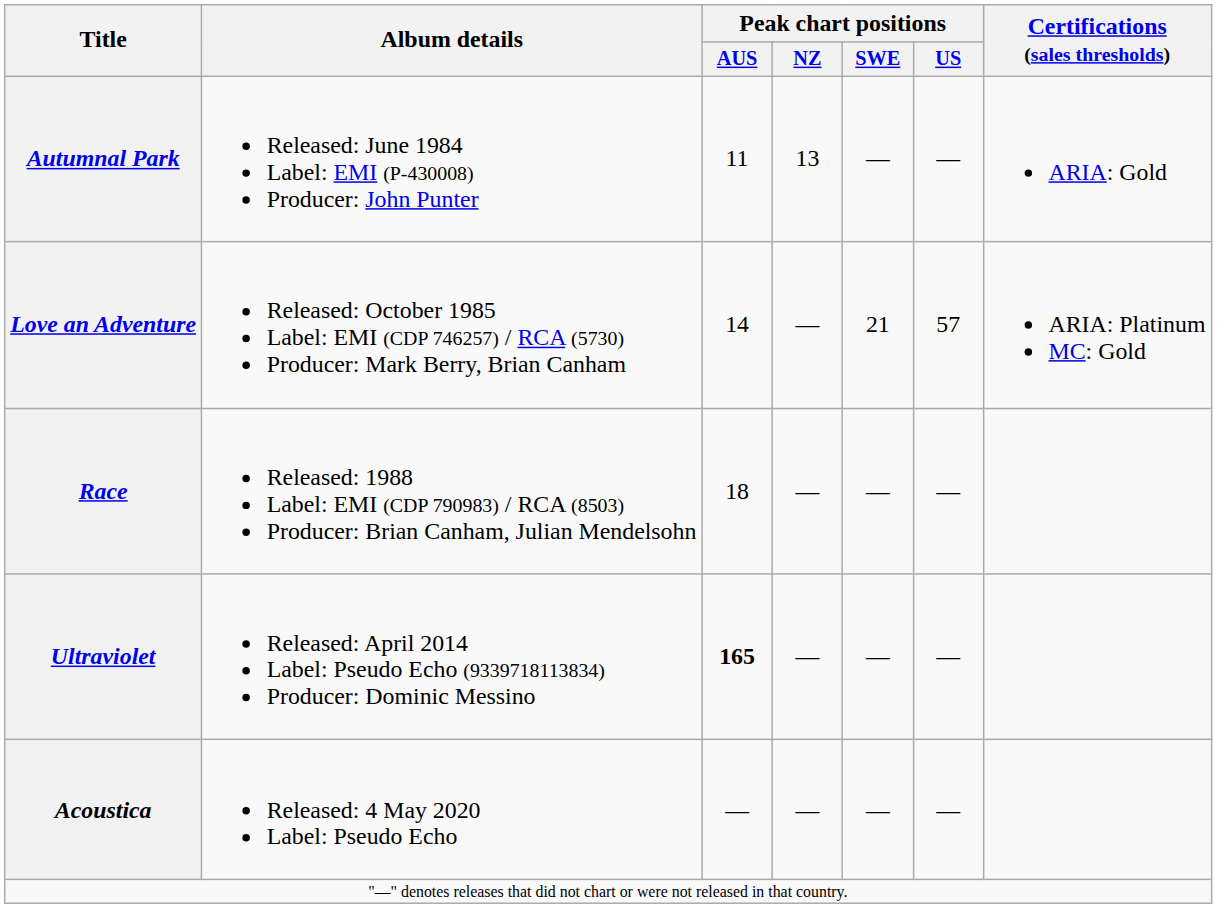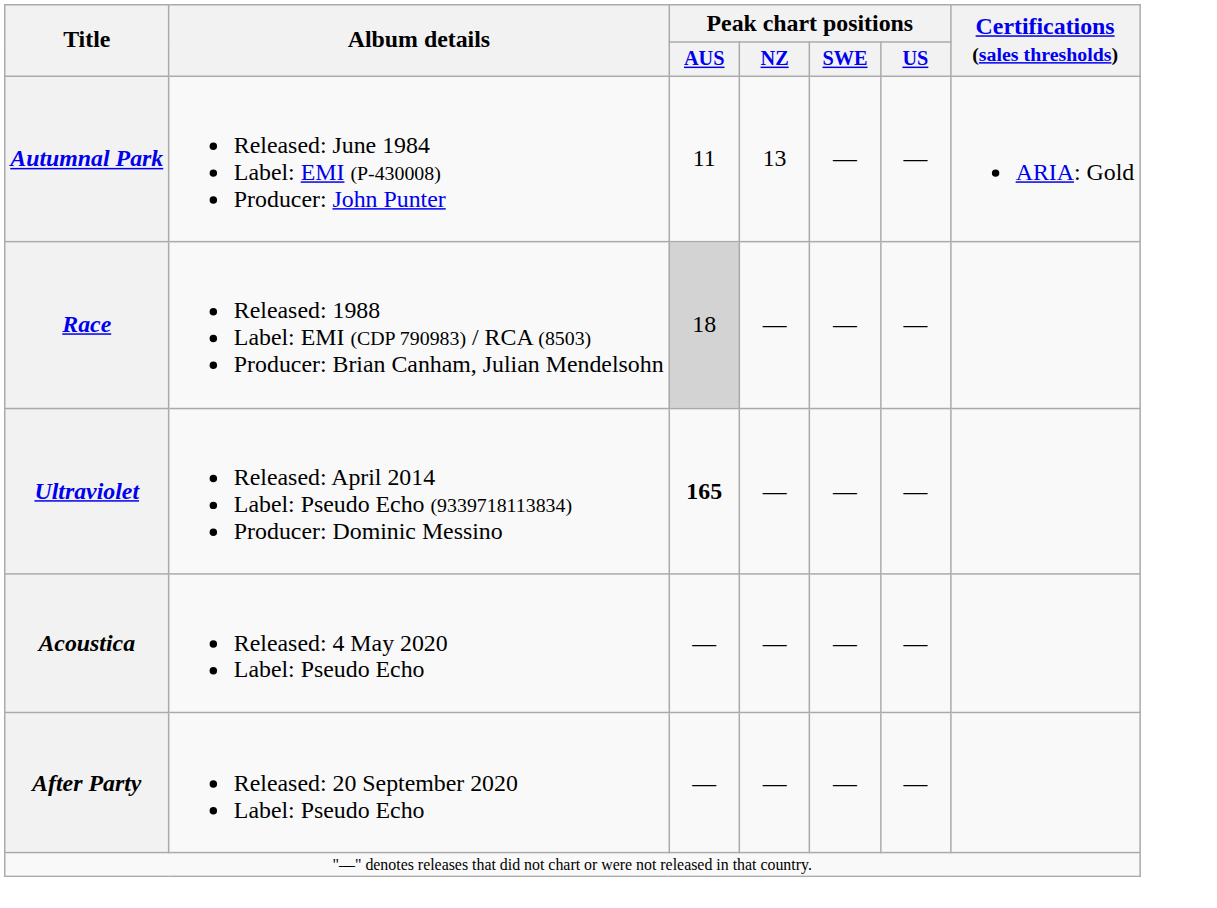 <table class="wikitable plainrowheaders">
 <tr>
 <th scope="col" rowspan="2">Title</th>
 <th scope="col" rowspan="2">Album details</th>
 <th scope="col" colspan="4">Peak chart positions</th>
 <th scope="col" rowspan="2"><a href='#'>Certifications</a><br><small>(<a href='#'>sales thresholds</a>)</small></th>
 </tr>
 <tr>
 <th style="width:3em;font-size:85%"><a href='#'>AUS</a><br></th>
 <th style="width:3em;font-size:85%"><a href='#'>NZ</a><br></th>
 <th style="width:3em;font-size:85%"><a href='#'>SWE</a><br></th>
 <th style="width:3em;font-size:85%"><a href='#'>US</a><br></th>
 </tr>
 <tr>
 <th scope="row"><em><a href='#'>Autumnal Park</a></em></th>
 <td><br><ul><li>Released: June 1984</li><li>Label: <a href='#'>EMI</a> <small>(P-430008)</small></li><li>Producer: <a href='#'>John Punter</a></li></ul></td>
 <td align="center">11</td>
 <td align="center">13</td>
 <td align="center">—</td>
 <td align="center">—</td>
 <td><br><ul><li><a href='#'>ARIA</a>: Gold</li></ul></td>
 </tr>
 <tr>
-<th scope="row"><em><a href='#'>Love an Adventure</a></em></th>
-<td><br><ul><li>Released: October 1985</li><li>Label: EMI <small>(CDP 746257)</small> / <a href='#'>RCA</a> <small>(5730)</small></li><li>Producer: Mark Berry,  Brian Canham</li></ul></td>
-<td align="center">14</td>
-<td align="center">—</td>
-<td align="center">21</td>
-<td align="center">57</td>
-<td><br><ul><li>ARIA: Platinum</li><li><a href='#'>MC</a>: Gold</li></ul></td>
-</tr>
-<tr>
 <th scope="row"><em><a href='#'>Race</a></em></th>
 <td><br><ul><li>Released: 1988</li><li>Label: EMI <small>(CDP 790983)</small> / RCA <small>(8503)</small></li><li>Producer: Brian Canham, Julian Mendelsohn</li></ul></td>
-<td align="center">18</td>
+<td align="center" style="background: lightgrey;">18</td>
 <td align="center">—</td>
 <td align="center">—</td>
 <td align="center">—</td>
 <td></td>
 </tr>
 <tr>
 <th scope="row"><em><a href='#'>Ultraviolet</a></em></th>
 <td><br><ul><li>Released: April 2014</li><li>Label: Pseudo Echo <small>(9339718113834)</small></li><li>Producer: Dominic Messino</li></ul></td>
 <td align="center"><strong>165</strong></td>
 <td align="center">—</td>
 <td align="center">—</td>
 <td align="center">—</td>
 <td></td>
 </tr>
 <tr>
 <th scope="row"><em>Acoustica</em></th>
 <td><br><ul><li>Released: 4 May 2020</li><li>Label: Pseudo Echo</li></ul></td>
 <td align="center">—</td>
 <td align="center">—</td>
 <td align="center">—</td>
 <td align="center">—</td>
 <td></td>
 </tr>
 <tr>
+<th scope="row"><em>After Party</em></th>
+<td><br><ul><li>Released: 20 September 2020</li><li>Label: Pseudo Echo</li></ul></td>
+<td align="center">—</td>
+<td align="center">—</td>
+<td align="center">—</td>
+<td align="center">—</td>
+<td></td>
+</tr>
+<tr>
 <td align="center" colspan="7" style="font-size: 8pt">"—" denotes releases that did not chart or were not released in that country.</td>
 </tr>
 </table>
